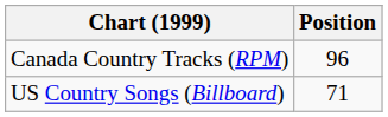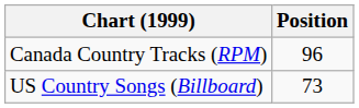 <table class="wikitable sortable">
 <tr>
 <th scope="col">Chart (1999)</th>
 <th scope="col">Position</th>
 </tr>
 <tr>
 <td>Canada Country Tracks (<em><a href='#'>RPM</a></em>)</td>
 <td align="center">96</td>
 </tr>
 <tr>
 <td>US <a href='#'>Country Songs</a> (<em><a href='#'>Billboard</a></em>)</td>
-<td align="center">71</td>
+<td align="center">73</td>
 </tr>
 </table>
